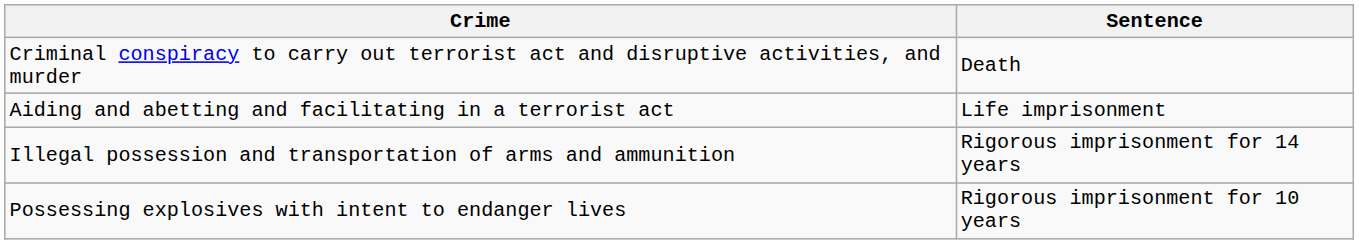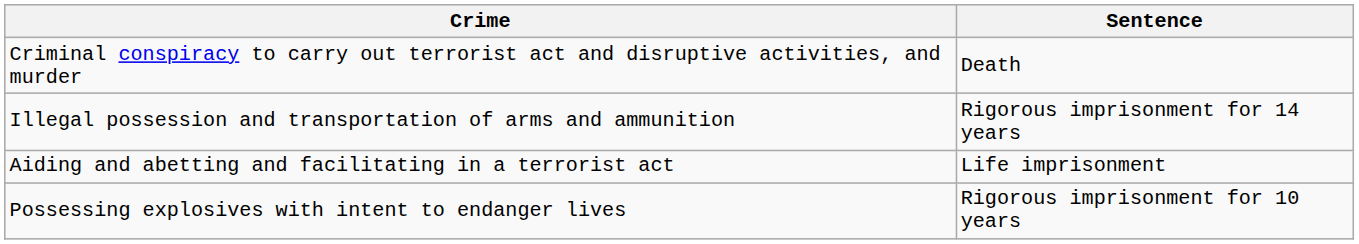 <table class="wikitable">
 <tr>
 <th>Crime</th>
 <th>Sentence</th>
 </tr>
 <tr>
 <td>Criminal <a href='#'>conspiracy</a> to carry out terrorist act and disruptive activities, and murder</td>
 <td>Death</td>
 </tr>
 <tr>
+<td>Illegal possession and transportation of arms and ammunition</td>
+<td>Rigorous imprisonment for 14 years</td>
+</tr>
+<tr>
 <td>Aiding and abetting and facilitating in a terrorist act</td>
 <td>Life imprisonment</td>
-</tr>
-<tr>
-<td>Illegal possession and transportation of arms and ammunition</td>
-<td>Rigorous imprisonment for 14 years</td>
 </tr>
 <tr>
 <td>Possessing explosives with intent to endanger lives</td>
 <td>Rigorous imprisonment for 10 years</td>
 </tr>
 </table>
